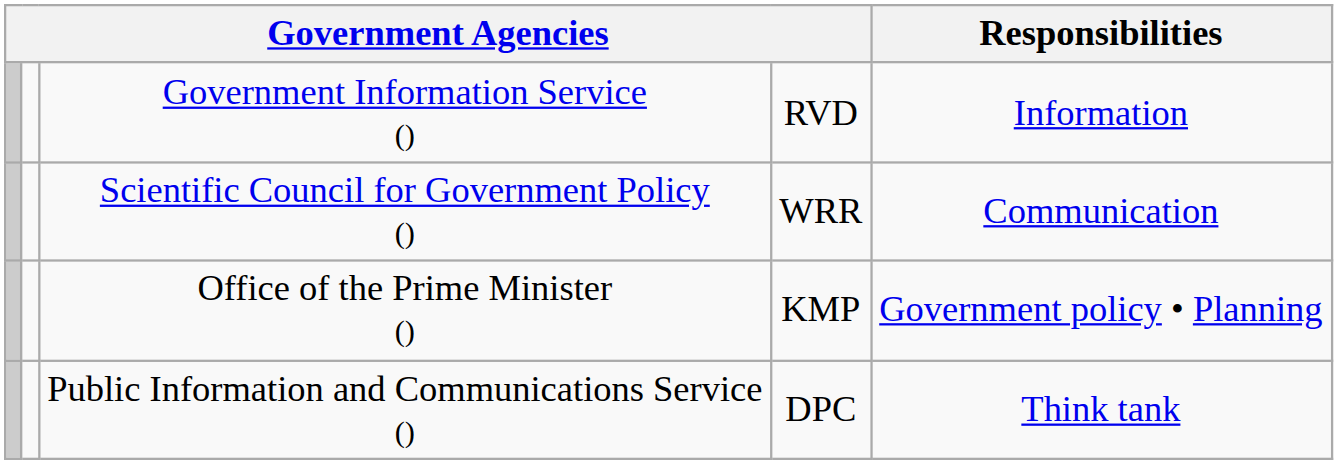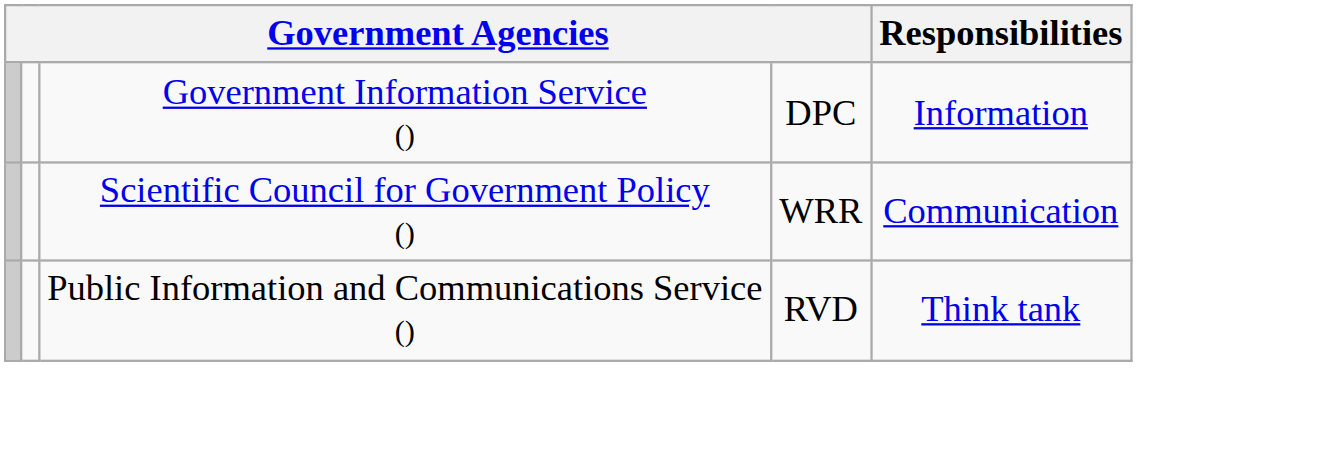 <table class="wikitable" style="text-align:center">
 <tr>
 <th colspan=4><a href='#'>Government Agencies</a></th>
 <th>Responsibilities</th>
 </tr>
 <tr>
 <th style="background:#cccccc;"></th>
 <td></td>
 <td><a href='#'>Government Information Service</a> <br> <small>()</small></td>
-<td>RVD</td>
+<td>DPC</td>
 <td><a href='#'>Information</a></td>
 </tr>
 <tr>
 <th style="background:#cccccc;"></th>
 <td></td>
 <td><a href='#'>Scientific Council for Government Policy</a> <br> <small>()</small></td>
 <td>WRR</td>
 <td><a href='#'>Communication</a></td>
 </tr>
 <tr>
 <th style="background:#cccccc;"></th>
 <td></td>
-<td>Office of the Prime Minister <br> <small>()</small></td>
-<td>KMP</td>
-<td><a href='#'>Government policy</a> • <a href='#'>Planning</a></td>
-</tr>
-<tr>
-<th style="background:#cccccc;"></th>
-<td></td>
 <td>Public Information and Communications Service <br> <small>()</small></td>
-<td>DPC</td>
+<td>RVD</td>
 <td><a href='#'>Think tank</a></td>
 </tr>
 </table>
